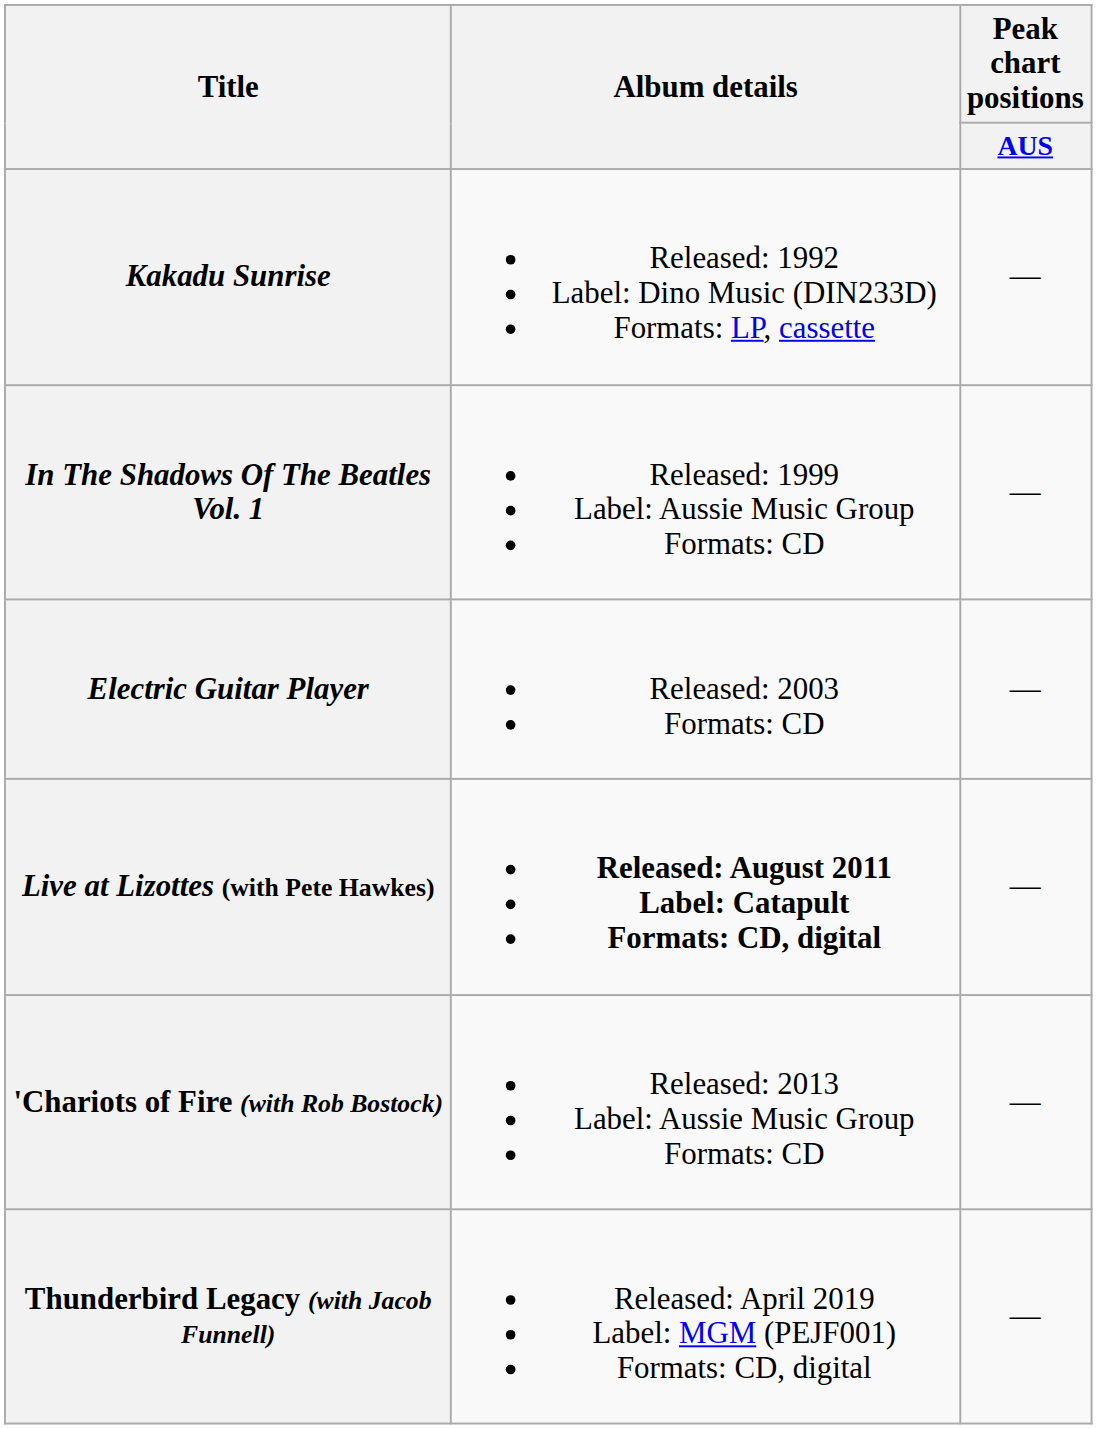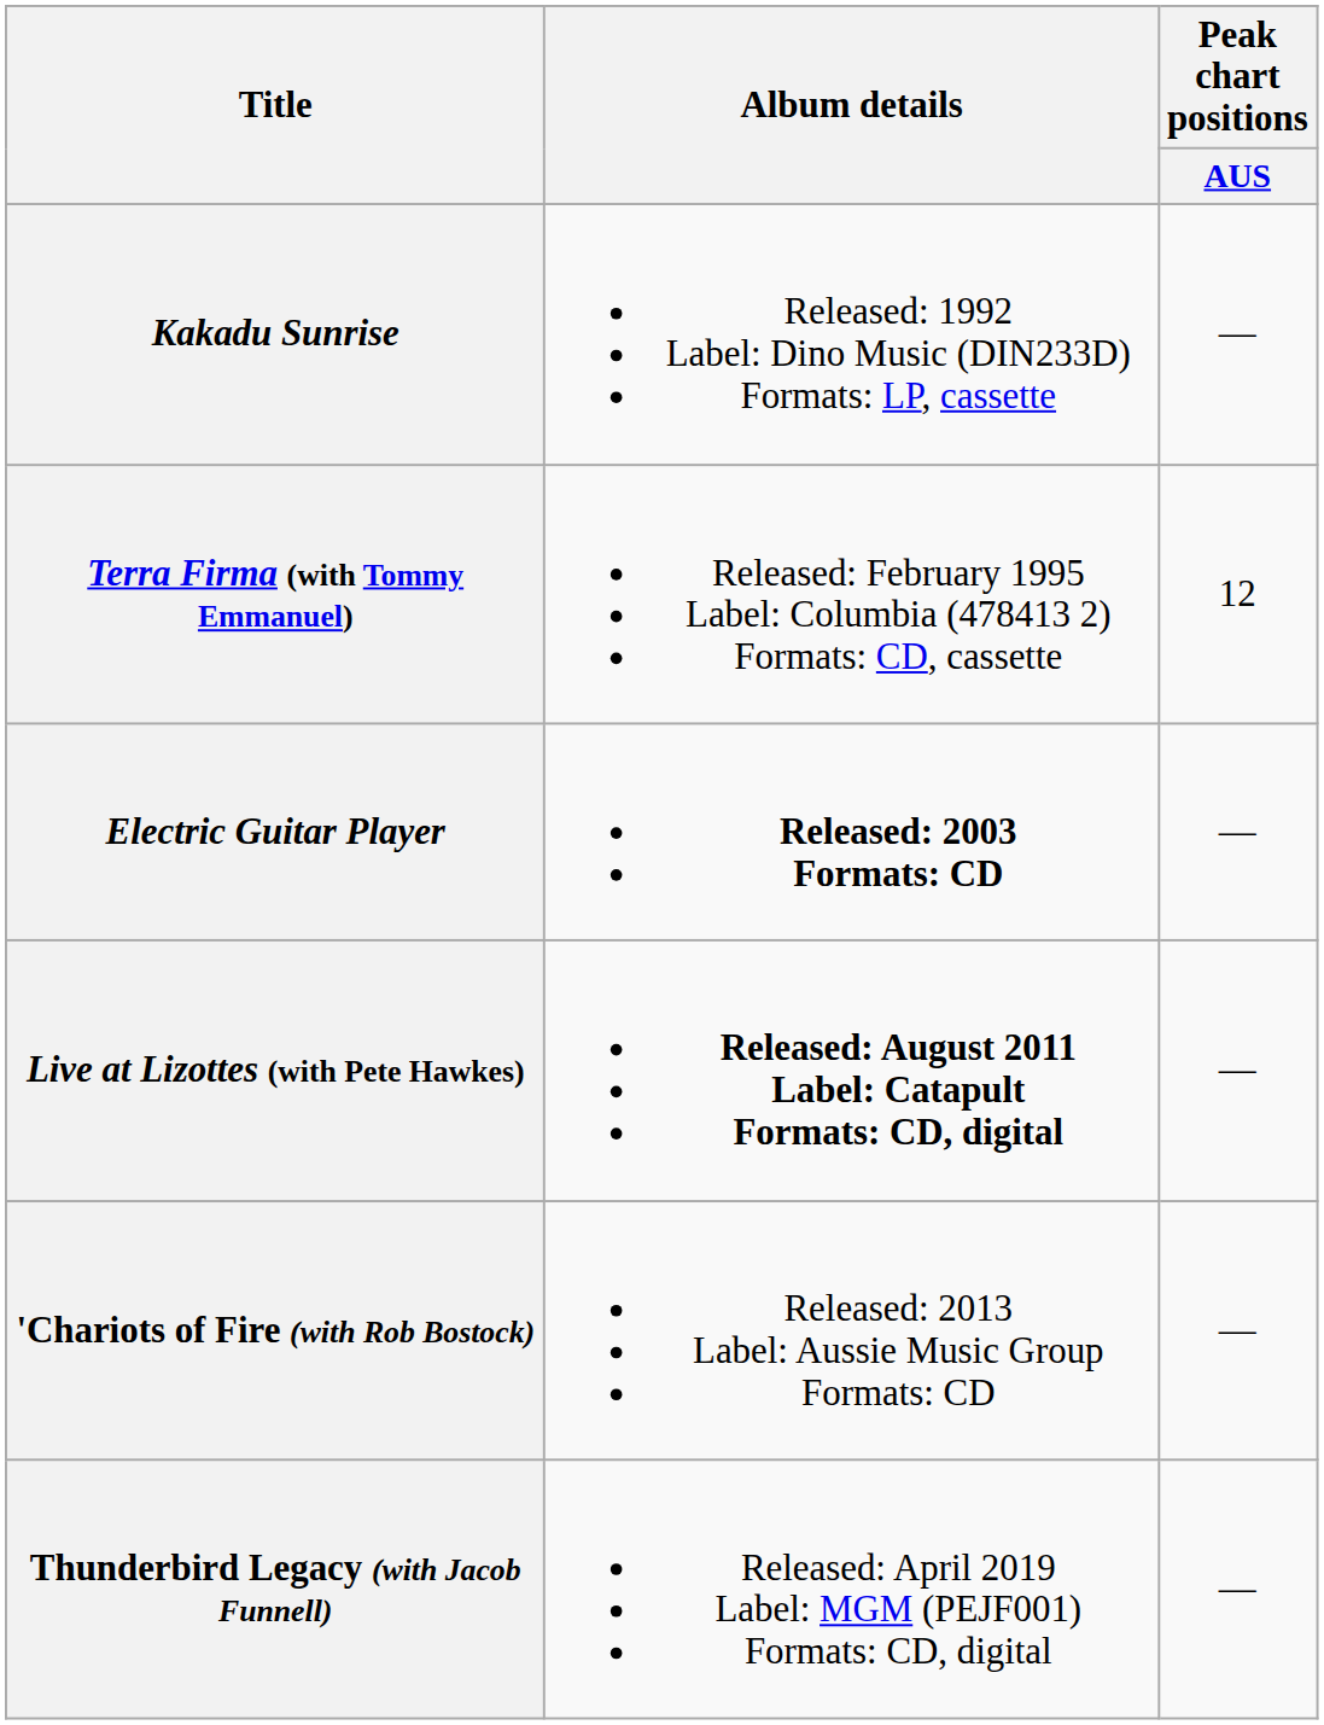 <table class="wikitable plainrowheaders" style="text-align:center;" border="1">
 <tr>
 <th scope="col" rowspan="2" style="width:14em;">Title</th>
 <th scope="col" rowspan="2" style="width:16em;">Album details</th>
 <th scope="col" colspan="1">Peak chart positions</th>
 </tr>
 <tr>
 <th scope="col" style="width:3em;font-size:90%;"><a href='#'>AUS</a><br></th>
 </tr>
 <tr>
 <th scope="row"><em>Kakadu Sunrise</em></th>
 <td><br><ul><li>Released: 1992</li><li>Label: Dino Music (DIN233D)</li><li>Formats: <a href='#'>LP</a>, <a href='#'>cassette</a></li></ul></td>
 <td>—</td>
 </tr>
 <tr>
-<th scope="row"><em>In The Shadows Of The Beatles Vol. 1</em></th>
-<td><br><ul><li>Released: 1999</li><li>Label: Aussie Music Group</li><li>Formats: CD</li></ul></td>
-<td>—</td>
+<th scope="row"><em><a href='#'>Terra Firma</a></em> <small>(with <a href='#'>Tommy Emmanuel</a>)</small></th>
+<td><br><ul><li>Released: February 1995</li><li>Label: Columbia (478413 2)</li><li>Formats: <a href='#'>CD</a>, cassette</li></ul></td>
+<td>12</td>
 </tr>
 <tr>
 <th scope="row"><em>Electric Guitar Player</em></th>
-<td><br><ul><li>Released: 2003</li><li>Formats: CD</li></ul></td>
+<td><strong><br><ul><li>Released: 2003</li><li>Formats: CD</li></ul></strong></td>
 <td>—</td>
 </tr>
 <tr>
 <th scope="row"><em>Live at Lizottes</em> <small>(with Pete Hawkes)</small></th>
 <td><strong><br><ul><li>Released: August 2011</li><li>Label: Catapult</li><li>Formats: CD, digital</li></ul></strong></td>
 <td>—</td>
 </tr>
 <tr>
 <th scope="row">'Chariots of Fire<em> <small>(with Rob Bostock)</small></th>
 <td><br><ul><li>Released: 2013</li><li>Label: Aussie Music Group</li><li>Formats: CD</li></ul></td>
 <td>—</td>
 </tr>
 <tr>
 <th scope="row"></em>Thunderbird Legacy<em> <small>(with Jacob Funnell)</small></th>
 <td><br><ul><li>Released: April 2019</li><li>Label: <a href='#'>MGM</a> (PEJF001)</li><li>Formats: CD, digital</li></ul></td>
 <td>—</td>
 </tr>
 </table>
